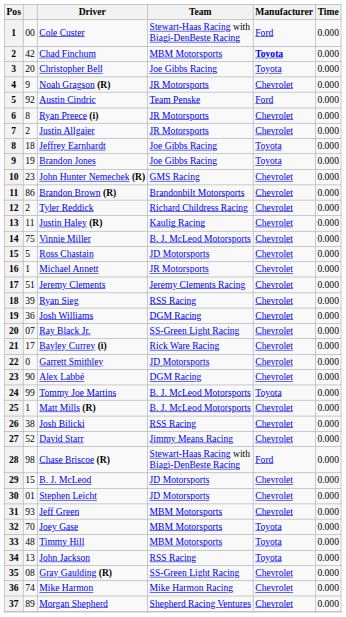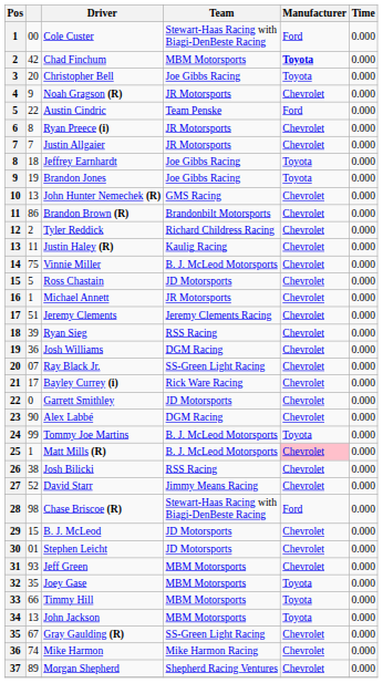 <table class="wikitable" style="font-size:98%">
 <tr>
 <th>Pos</th>
 <th></th>
 <th>Driver</th>
 <th>Team</th>
 <th>Manufacturer</th>
 <th>Time</th>
 </tr>
 <tr>
 <th>1</th>
 <td>00</td>
 <td><a href='#'>Cole Custer</a></td>
 <td><a href='#'>Stewart-Haas Racing</a> with <br> <a href='#'>Biagi-DenBeste Racing</a></td>
 <td><a href='#'>Ford</a></td>
 <td>0.000</td>
 </tr>
 <tr>
 <th>2</th>
 <td>42</td>
 <td><a href='#'>Chad Finchum</a></td>
 <td><a href='#'>MBM Motorsports</a></td>
 <td><strong><a href='#'>Toyota</a></strong></td>
 <td>0.000</td>
 </tr>
 <tr>
 <th>3</th>
 <td>20</td>
 <td><a href='#'>Christopher Bell</a></td>
 <td><a href='#'>Joe Gibbs Racing</a></td>
 <td><a href='#'>Toyota</a></td>
 <td>0.000</td>
 </tr>
 <tr>
 <th>4</th>
 <td>9</td>
 <td><a href='#'>Noah Gragson</a> <strong>(R)</strong></td>
 <td><a href='#'>JR Motorsports</a></td>
 <td><a href='#'>Chevrolet</a></td>
 <td>0.000</td>
 </tr>
 <tr>
 <th>5</th>
-<td>92</td>
+<td>22</td>
 <td><a href='#'>Austin Cindric</a></td>
 <td><a href='#'>Team Penske</a></td>
 <td><a href='#'>Ford</a></td>
 <td>0.000</td>
 </tr>
 <tr>
 <th>6</th>
 <td>8</td>
 <td><a href='#'>Ryan Preece</a> <strong>(i)</strong></td>
 <td><a href='#'>JR Motorsports</a></td>
 <td><a href='#'>Chevrolet</a></td>
 <td>0.000</td>
 </tr>
 <tr>
 <th>7</th>
-<td>2</td>
+<td>7</td>
 <td><a href='#'>Justin Allgaier</a></td>
 <td><a href='#'>JR Motorsports</a></td>
 <td><a href='#'>Chevrolet</a></td>
 <td>0.000</td>
 </tr>
 <tr>
 <th>8</th>
 <td>18</td>
 <td><a href='#'>Jeffrey Earnhardt</a></td>
 <td><a href='#'>Joe Gibbs Racing</a></td>
 <td><a href='#'>Toyota</a></td>
 <td>0.000</td>
 </tr>
 <tr>
 <th>9</th>
 <td>19</td>
 <td><a href='#'>Brandon Jones</a></td>
 <td><a href='#'>Joe Gibbs Racing</a></td>
 <td><a href='#'>Toyota</a></td>
 <td>0.000</td>
 </tr>
 <tr>
 <th>10</th>
-<td>23</td>
+<td>13</td>
 <td><a href='#'>John Hunter Nemechek</a> <strong>(R)</strong></td>
 <td><a href='#'>GMS Racing</a></td>
 <td><a href='#'>Chevrolet</a></td>
 <td>0.000</td>
 </tr>
 <tr>
 <th>11</th>
 <td>86</td>
 <td><a href='#'>Brandon Brown</a> <strong>(R)</strong></td>
 <td><a href='#'>Brandonbilt Motorsports</a></td>
 <td><a href='#'>Chevrolet</a></td>
 <td>0.000</td>
 </tr>
 <tr>
 <th>12</th>
 <td>2</td>
 <td><a href='#'>Tyler Reddick</a></td>
 <td><a href='#'>Richard Childress Racing</a></td>
 <td><a href='#'>Chevrolet</a></td>
 <td>0.000</td>
 </tr>
 <tr>
 <th>13</th>
 <td>11</td>
 <td><a href='#'>Justin Haley</a> <strong>(R)</strong></td>
 <td><a href='#'>Kaulig Racing</a></td>
 <td><a href='#'>Chevrolet</a></td>
 <td>0.000</td>
 </tr>
 <tr>
 <th>14</th>
 <td>75</td>
 <td><a href='#'>Vinnie Miller</a></td>
 <td><a href='#'>B. J. McLeod Motorsports</a></td>
 <td><a href='#'>Chevrolet</a></td>
 <td>0.000</td>
 </tr>
 <tr>
 <th>15</th>
 <td>5</td>
 <td><a href='#'>Ross Chastain</a></td>
 <td><a href='#'>JD Motorsports</a></td>
 <td><a href='#'>Chevrolet</a></td>
 <td>0.000</td>
 </tr>
 <tr>
 <th>16</th>
 <td>1</td>
 <td><a href='#'>Michael Annett</a></td>
 <td><a href='#'>JR Motorsports</a></td>
 <td><a href='#'>Chevrolet</a></td>
 <td>0.000</td>
 </tr>
 <tr>
 <th>17</th>
 <td>51</td>
 <td><a href='#'>Jeremy Clements</a></td>
 <td><a href='#'>Jeremy Clements Racing</a></td>
 <td><a href='#'>Chevrolet</a></td>
 <td>0.000</td>
 </tr>
 <tr>
 <th>18</th>
 <td>39</td>
 <td><a href='#'>Ryan Sieg</a></td>
 <td><a href='#'>RSS Racing</a></td>
 <td><a href='#'>Chevrolet</a></td>
 <td>0.000</td>
 </tr>
 <tr>
 <th>19</th>
 <td>36</td>
 <td><a href='#'>Josh Williams</a></td>
 <td><a href='#'>DGM Racing</a></td>
 <td><a href='#'>Chevrolet</a></td>
 <td>0.000</td>
 </tr>
 <tr>
 <th>20</th>
 <td>07</td>
 <td><a href='#'>Ray Black Jr.</a></td>
 <td><a href='#'>SS-Green Light Racing</a></td>
 <td><a href='#'>Chevrolet</a></td>
 <td>0.000</td>
 </tr>
 <tr>
 <th>21</th>
 <td>17</td>
 <td><a href='#'>Bayley Currey</a> <strong>(i)</strong></td>
 <td><a href='#'>Rick Ware Racing</a></td>
 <td><a href='#'>Chevrolet</a></td>
 <td>0.000</td>
 </tr>
 <tr>
 <th>22</th>
 <td>0</td>
 <td><a href='#'>Garrett Smithley</a></td>
 <td><a href='#'>JD Motorsports</a></td>
 <td><a href='#'>Chevrolet</a></td>
 <td>0.000</td>
 </tr>
 <tr>
 <th>23</th>
 <td>90</td>
 <td><a href='#'>Alex Labbé</a></td>
 <td><a href='#'>DGM Racing</a></td>
 <td><a href='#'>Chevrolet</a></td>
 <td>0.000</td>
 </tr>
 <tr>
 <th>24</th>
 <td>99</td>
 <td><a href='#'>Tommy Joe Martins</a></td>
 <td><a href='#'>B. J. McLeod Motorsports</a></td>
 <td><a href='#'>Toyota</a></td>
 <td>0.000</td>
 </tr>
 <tr>
 <th>25</th>
 <td>1</td>
 <td><a href='#'>Matt Mills</a> <strong>(R)</strong></td>
 <td><a href='#'>B. J. McLeod Motorsports</a></td>
-<td><a href='#'>Chevrolet</a></td>
+<td style="background: pink;"><a href='#'>Chevrolet</a></td>
 <td>0.000</td>
 </tr>
 <tr>
 <th>26</th>
 <td>38</td>
 <td><a href='#'>Josh Bilicki</a></td>
 <td><a href='#'>RSS Racing</a></td>
 <td><a href='#'>Chevrolet</a></td>
 <td>0.000</td>
 </tr>
 <tr>
 <th>27</th>
 <td>52</td>
 <td><a href='#'>David Starr</a></td>
 <td><a href='#'>Jimmy Means Racing</a></td>
 <td><a href='#'>Chevrolet</a></td>
 <td>0.000</td>
 </tr>
 <tr>
 <th>28</th>
 <td>98</td>
 <td><a href='#'>Chase Briscoe</a> <strong>(R)</strong></td>
 <td><a href='#'>Stewart-Haas Racing</a> with <br> <a href='#'>Biagi-DenBeste Racing</a></td>
 <td><a href='#'>Ford</a></td>
 <td>0.000</td>
 </tr>
 <tr>
 <th>29</th>
 <td>15</td>
 <td><a href='#'>B. J. McLeod</a></td>
 <td><a href='#'>JD Motorsports</a></td>
 <td><a href='#'>Chevrolet</a></td>
 <td>0.000</td>
 </tr>
 <tr>
 <th>30</th>
 <td>01</td>
 <td><a href='#'>Stephen Leicht</a></td>
 <td><a href='#'>JD Motorsports</a></td>
 <td><a href='#'>Chevrolet</a></td>
 <td>0.000</td>
 </tr>
 <tr>
 <th>31</th>
 <td>93</td>
 <td><a href='#'>Jeff Green</a></td>
 <td><a href='#'>MBM Motorsports</a></td>
 <td><a href='#'>Chevrolet</a></td>
 <td>0.000</td>
 </tr>
 <tr>
 <th>32</th>
-<td>70</td>
+<td>35</td>
 <td><a href='#'>Joey Gase</a></td>
 <td><a href='#'>MBM Motorsports</a></td>
 <td><a href='#'>Toyota</a></td>
 <td>0.000</td>
 </tr>
 <tr>
 <th>33</th>
-<td>48</td>
+<td>66</td>
 <td><a href='#'>Timmy Hill</a></td>
 <td><a href='#'>MBM Motorsports</a></td>
 <td><a href='#'>Toyota</a></td>
 <td>0.000</td>
 </tr>
 <tr>
 <th>34</th>
 <td>13</td>
 <td><a href='#'>John Jackson</a></td>
-<td><a href='#'>RSS Racing</a></td>
+<td><a href='#'>MBM Motorsports</a></td>
 <td><a href='#'>Toyota</a></td>
 <td>0.000</td>
 </tr>
 <tr>
 <th>35</th>
-<td>08</td>
+<td>67</td>
 <td><a href='#'>Gray Gaulding</a> <strong>(R)</strong></td>
 <td><a href='#'>SS-Green Light Racing</a></td>
 <td><a href='#'>Chevrolet</a></td>
 <td>0.000</td>
 </tr>
 <tr>
 <th>36</th>
 <td>74</td>
 <td><a href='#'>Mike Harmon</a></td>
 <td><a href='#'>Mike Harmon Racing</a></td>
 <td><a href='#'>Chevrolet</a></td>
 <td>0.000</td>
 </tr>
 <tr>
 <th>37</th>
 <td>89</td>
 <td><a href='#'>Morgan Shepherd</a></td>
 <td><a href='#'>Shepherd Racing Ventures</a></td>
 <td><a href='#'>Chevrolet</a></td>
 <td>0.000</td>
 </tr>
 <tr>
 </tr>
 </table>
